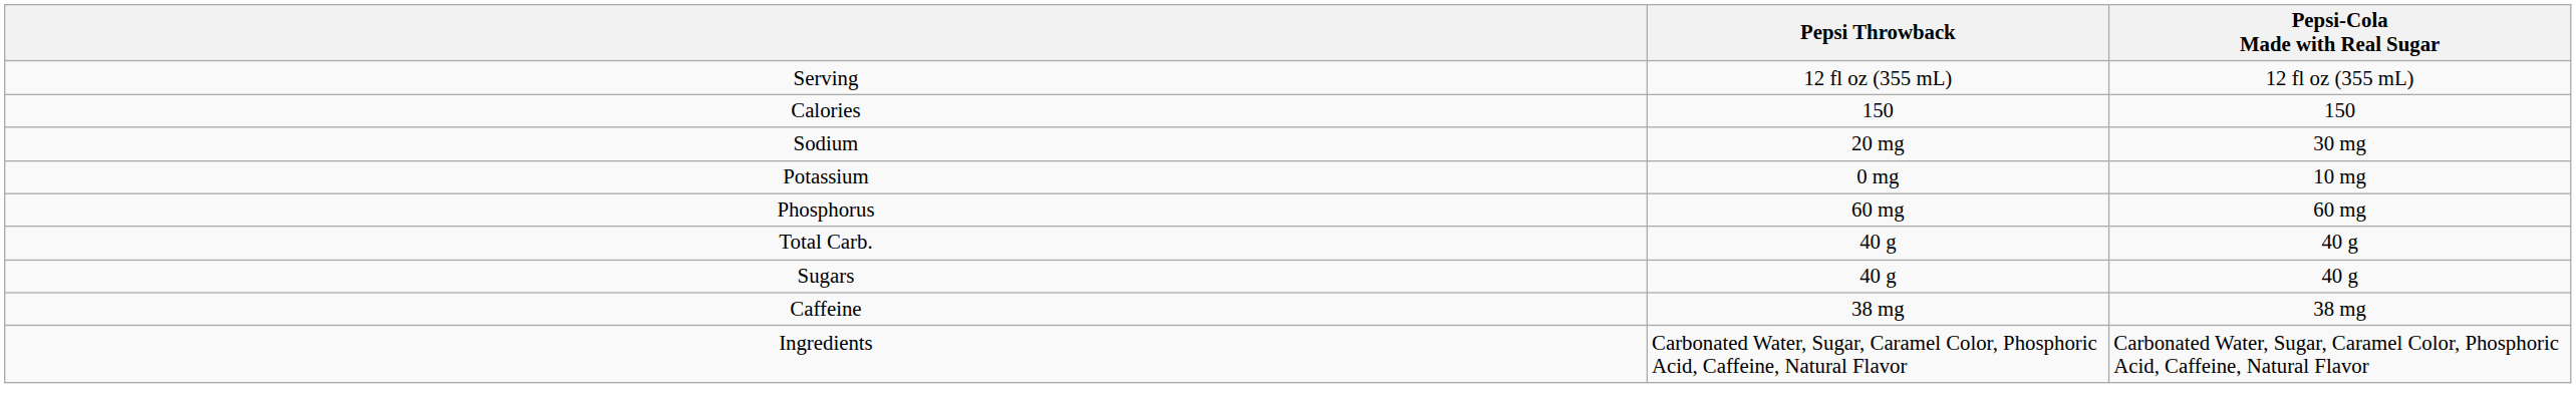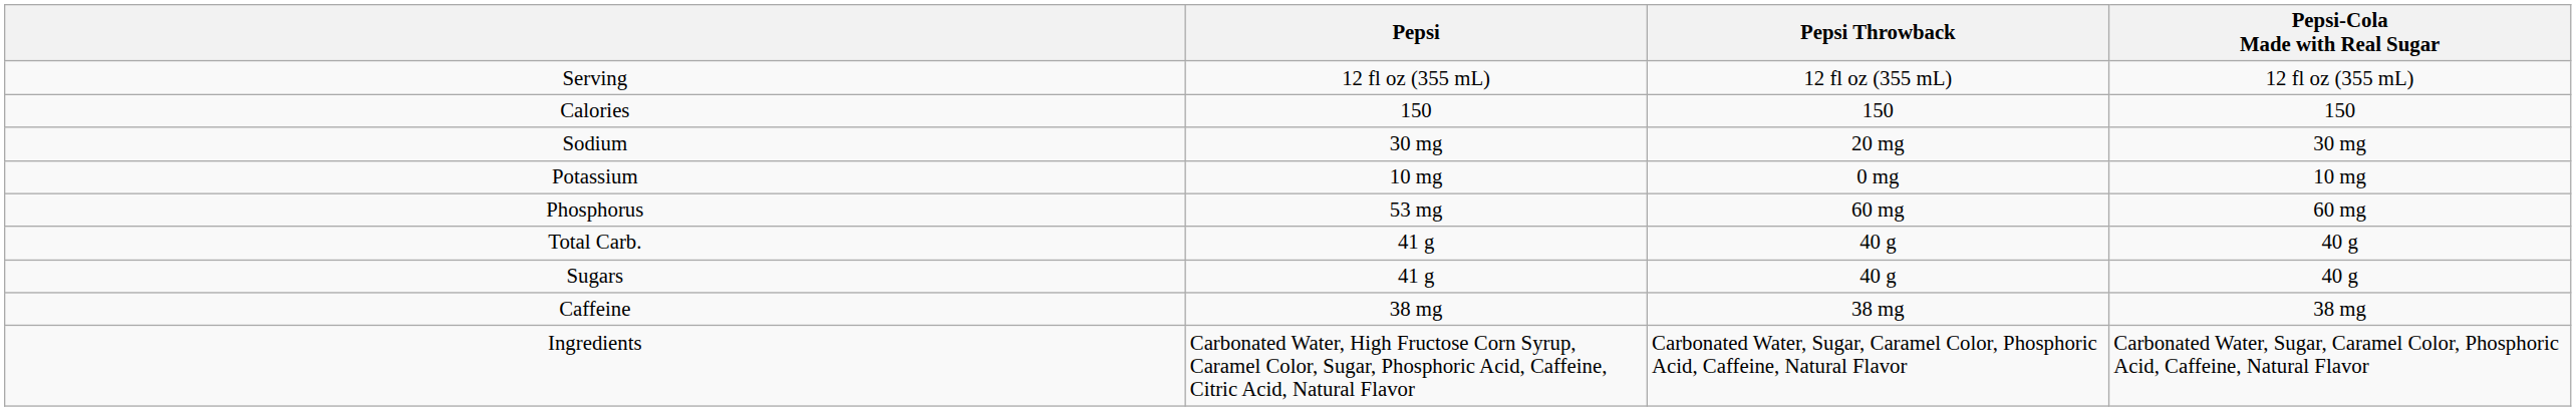 <table class="wikitable" style="text-align:center;">
 <tr>
 <th></th>
+<th style="width:18%;">Pepsi</th>
 <th style="width:18%;">Pepsi Throwback</th>
 <th style="width:18%;">Pepsi-Cola<br> Made with Real Sugar</th>
 </tr>
 <tr>
 <td>Serving</td>
 <td>12 fl oz (355 mL)</td>
 <td>12 fl oz (355 mL)</td>
+<td>12 fl oz (355 mL)</td>
 </tr>
 <tr>
 <td>Calories</td>
 <td>150</td>
 <td>150</td>
+<td>150</td>
 </tr>
 <tr>
 <td>Sodium</td>
+<td>30 mg</td>
 <td>20 mg</td>
 <td>30 mg</td>
 </tr>
 <tr>
 <td>Potassium</td>
+<td>10 mg</td>
 <td>0 mg</td>
 <td>10 mg</td>
 </tr>
 <tr>
 <td>Phosphorus</td>
+<td>53 mg</td>
 <td>60 mg</td>
 <td>60 mg</td>
 </tr>
 <tr>
 <td>Total Carb.</td>
+<td>41 g</td>
 <td>40 g</td>
 <td>40 g</td>
 </tr>
 <tr>
 <td>Sugars</td>
+<td>41 g</td>
 <td>40 g</td>
 <td>40 g</td>
 </tr>
 <tr>
 <td>Caffeine</td>
 <td>38 mg</td>
 <td>38 mg</td>
+<td>38 mg</td>
 </tr>
 <tr style="vertical-align:top;">
 <td>Ingredients</td>
+<td style="text-align:left;">Carbonated Water, High Fructose Corn Syrup, Caramel Color, Sugar, Phosphoric Acid, Caffeine, Citric Acid, Natural Flavor</td>
 <td style="text-align:left;">Carbonated Water, Sugar, Caramel Color, Phosphoric Acid, Caffeine, Natural Flavor</td>
 <td style="text-align:left;">Carbonated Water, Sugar, Caramel Color, Phosphoric Acid, Caffeine, Natural Flavor</td>
 </tr>
 </table>
